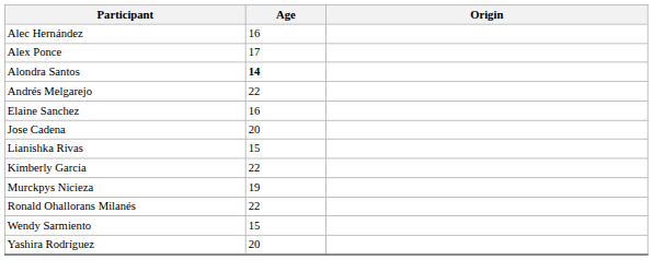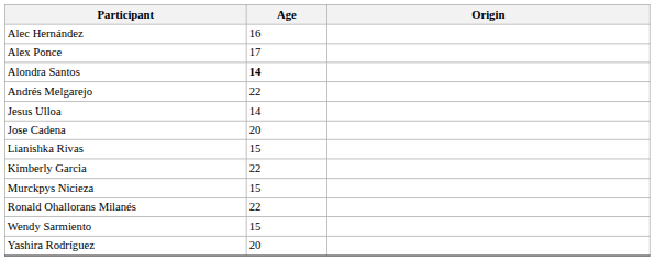 <table class="wikitable" style="margin: 0 1em 0 0; background: white; border: 1px solid; border-collapse: collapse; font-size: 90%;" width=40%>
 <tr>
 <th width=15% bgcolor="#E8E8E8">Participant</th>
 <th width=5%  bgcolor="#E8E8E8">Age</th>
 <th width=20% bgcolor="#E8E8E8">Origin</th>
 </tr>
 <tr>
 <td>Alec Hernández</td>
 <td>16</td>
 <td></td>
 </tr>
 <tr>
 <td>Alex Ponce</td>
 <td>17</td>
 <td></td>
 </tr>
 <tr>
 <td>Alondra Santos</td>
 <td><strong>14</strong></td>
 <td></td>
 </tr>
 <tr>
 <td>Andrés Melgarejo</td>
 <td>22</td>
 <td></td>
 </tr>
 <tr>
-<td>Elaine Sanchez</td>
-<td>16</td>
+<td>Jesus Ulloa</td>
+<td>14</td>
 <td></td>
 </tr>
 <tr>
 <td>Jose Cadena</td>
 <td>20</td>
 <td></td>
 </tr>
 <tr>
 <td>Lianishka Rivas</td>
 <td>15</td>
 <td></td>
 </tr>
 <tr>
 <td>Kimberly Garcia</td>
 <td>22</td>
 <td></td>
 </tr>
 <tr>
 <td>Murckpys Nicieza</td>
-<td>19</td>
+<td>15</td>
 <td></td>
 </tr>
 <tr>
 <td>Ronald Ohallorans Milanés</td>
 <td>22</td>
 <td></td>
 </tr>
 <tr>
 <td>Wendy Sarmiento</td>
 <td>15</td>
 <td></td>
 </tr>
 <tr>
 <td>Yashira Rodríguez</td>
 <td>20</td>
 <td></td>
 </tr>
 <tr>
 </tr>
 </table>
